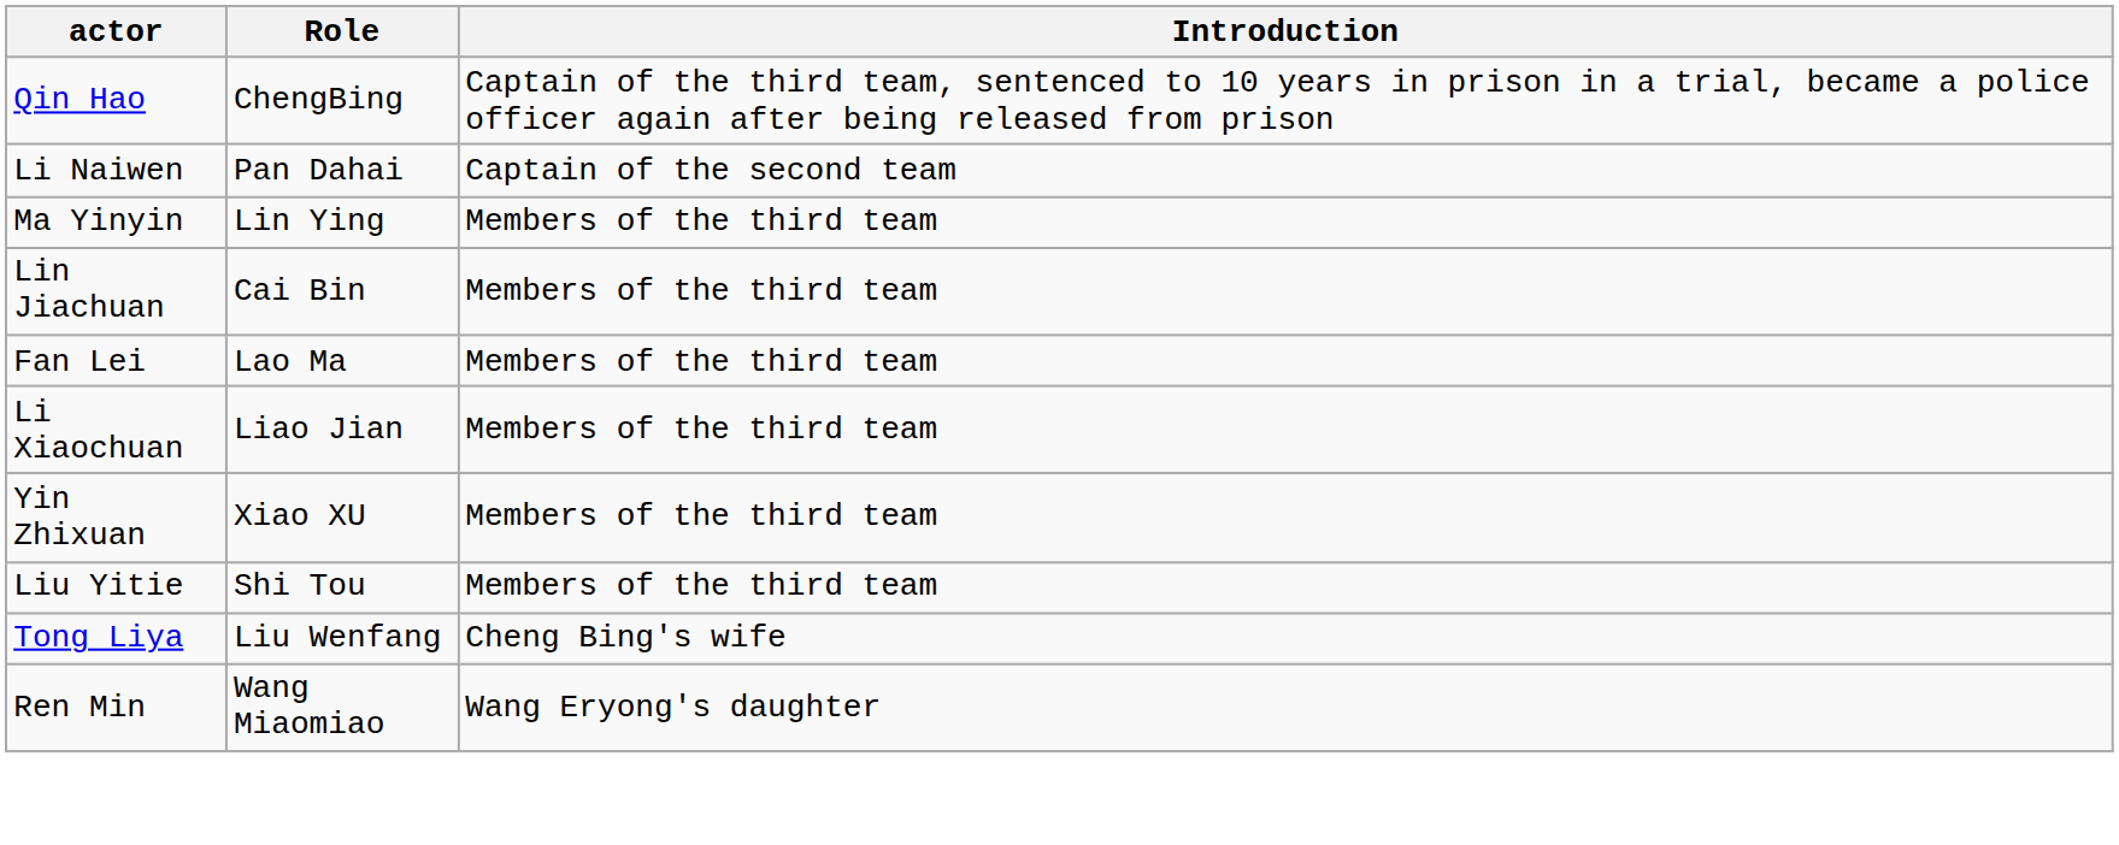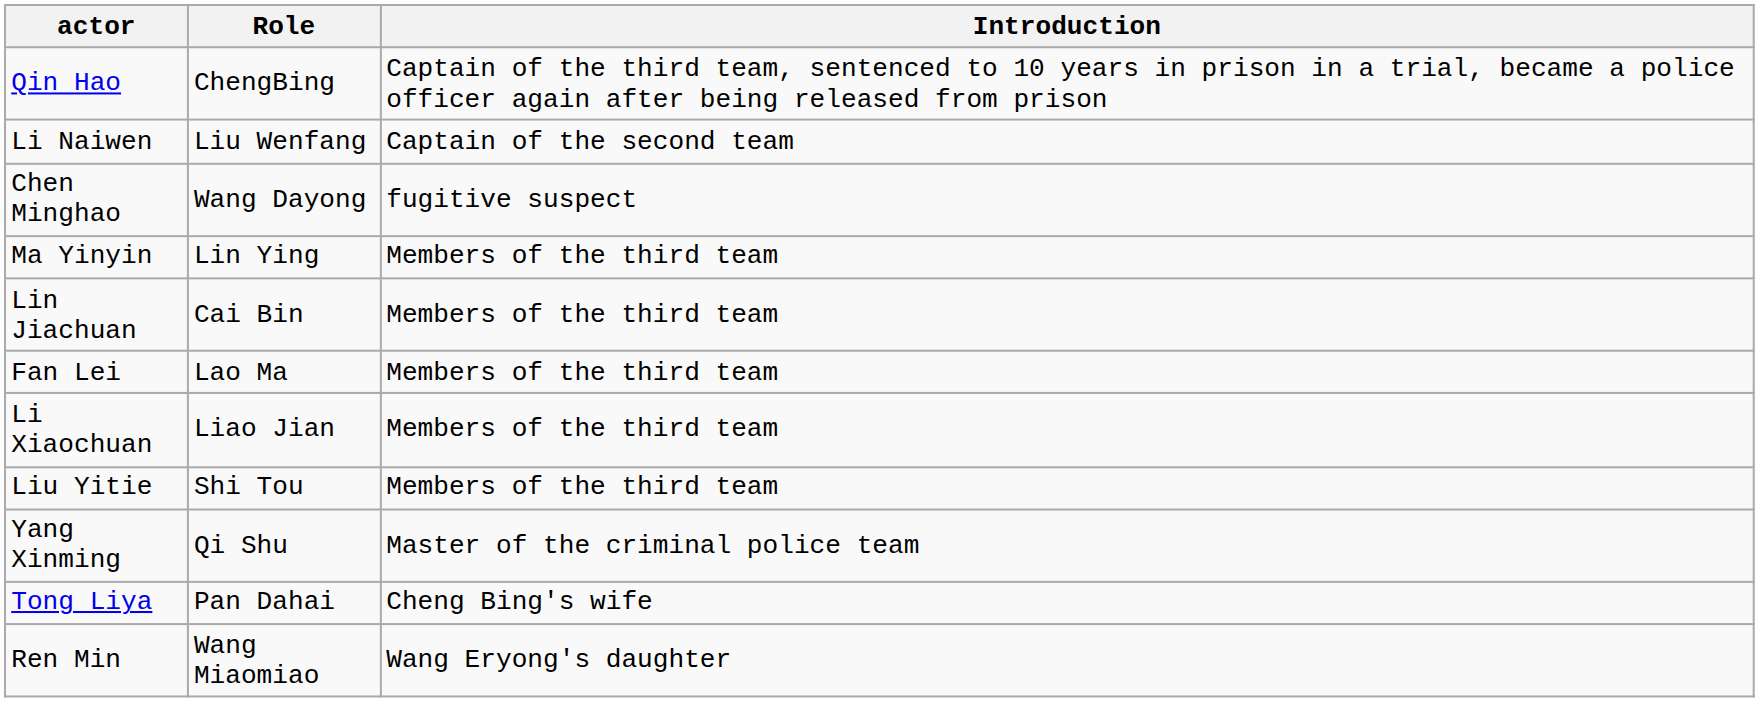 <table class="wikitable">
 <tr>
 <th>actor</th>
 <th>Role</th>
 <th>Introduction</th>
 </tr>
 <tr>
 <td><a href='#'>Qin Hao</a></td>
 <td>ChengBing</td>
 <td>Captain of the third team, sentenced to 10 years in prison in a trial, became a police officer again after being released from prison</td>
 </tr>
 <tr>
 <td>Li Naiwen</td>
-<td>Pan Dahai</td>
+<td>Liu Wenfang</td>
 <td>Captain of the second team</td>
+</tr>
+<tr>
+<td>Chen Minghao</td>
+<td>Wang Dayong</td>
+<td>fugitive suspect</td>
 </tr>
 <tr>
 <td>Ma Yinyin</td>
 <td>Lin Ying</td>
 <td>Members of the third team</td>
 </tr>
 <tr>
 <td>Lin Jiachuan</td>
 <td>Cai Bin</td>
 <td>Members of the third team</td>
 </tr>
 <tr>
 <td>Fan Lei</td>
 <td>Lao Ma</td>
 <td>Members of the third team</td>
 </tr>
 <tr>
 <td>Li Xiaochuan</td>
 <td>Liao Jian</td>
 <td>Members of the third team</td>
 </tr>
 <tr>
-<td>Yin Zhixuan</td>
-<td>Xiao XU</td>
-<td>Members of the third team</td>
-</tr>
-<tr>
 <td>Liu Yitie</td>
 <td>Shi Tou</td>
 <td>Members of the third team</td>
 </tr>
 <tr>
+<td>Yang Xinming</td>
+<td>Qi Shu</td>
+<td>Master of the criminal police team</td>
+</tr>
+<tr>
 <td><a href='#'>Tong Liya</a></td>
-<td>Liu Wenfang</td>
+<td>Pan Dahai</td>
 <td>Cheng Bing's wife</td>
 </tr>
 <tr>
 <td>Ren Min</td>
 <td>Wang Miaomiao</td>
 <td>Wang Eryong's daughter</td>
 </tr>
 </table>
